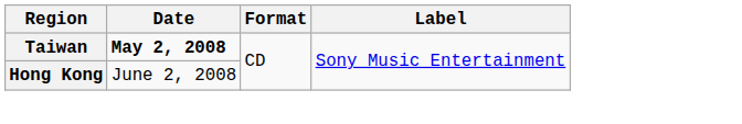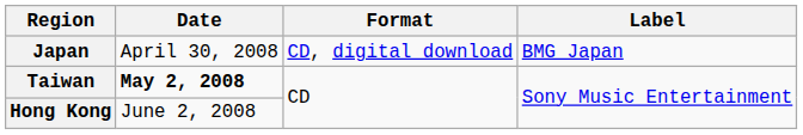 <table class="wikitable plainrowheaders">
 <tr>
 <th scope="col">Region</th>
 <th scope="col">Date</th>
 <th scope="col">Format</th>
 <th scope="col">Label</th>
+</tr>
+<tr>
+<th scope="row">Japan</th>
+<td>April 30, 2008</td>
+<td><a href='#'>CD</a>, <a href='#'>digital download</a></td>
+<td><a href='#'>BMG Japan</a></td>
 </tr>
 <tr>
 <th scope="row">Taiwan</th>
 <td><strong>May 2, 2008</strong></td>
 <td rowspan="2">CD</td>
 <td rowspan="2"><a href='#'>Sony Music Entertainment</a></td>
 </tr>
 <tr>
 <th scope="row">Hong Kong</th>
 <td>June 2, 2008</td>
 </tr>
 </table>
